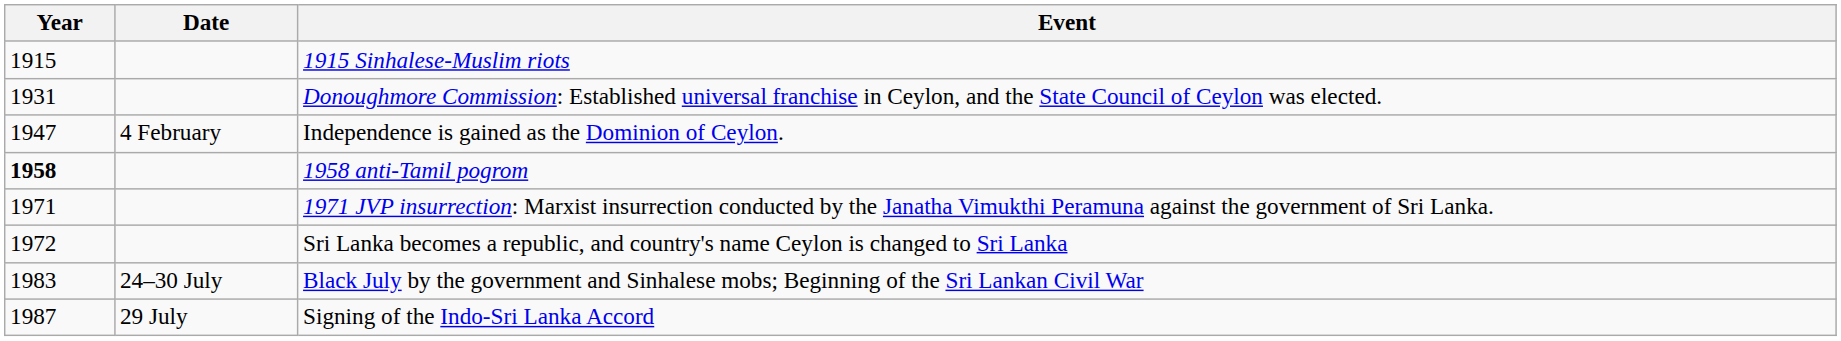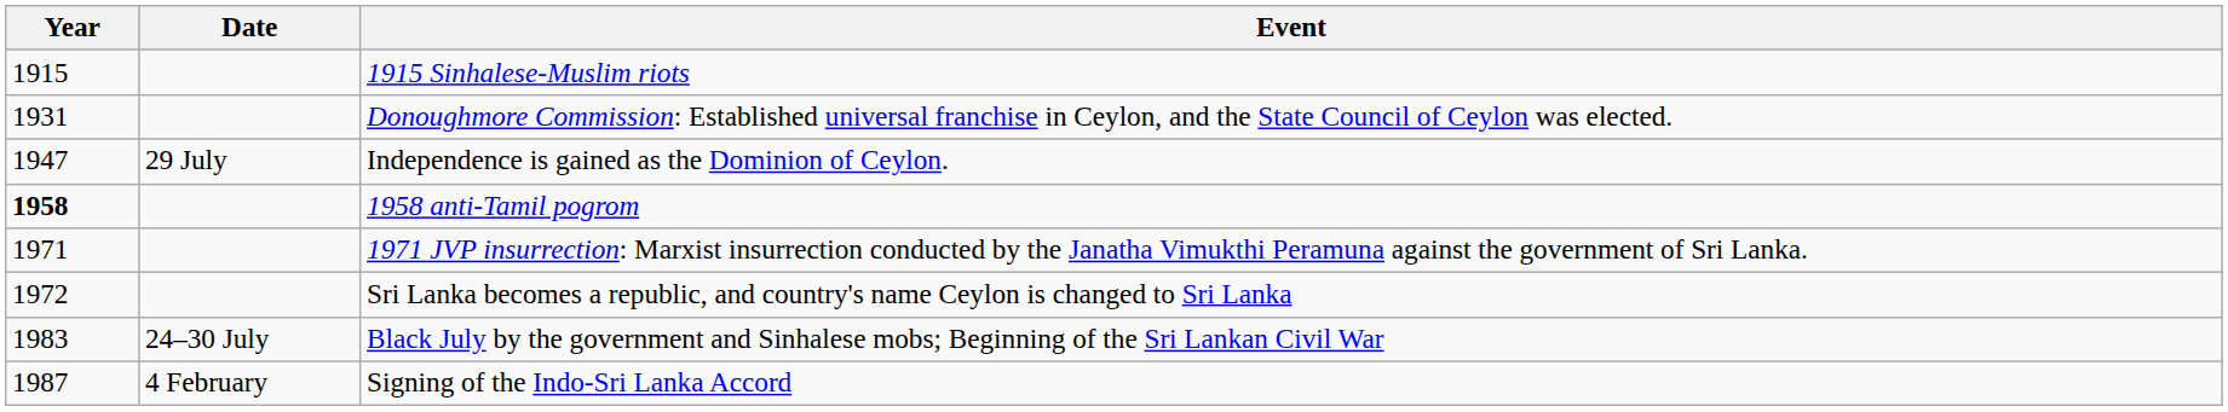 <table class="wikitable" width="100%">
 <tr>
 <th style="width:6%">Year</th>
 <th style="width:10%">Date</th>
 <th>Event</th>
 </tr>
 <tr>
 <td>1915</td>
 <td></td>
 <td><em><a href='#'>1915 Sinhalese-Muslim riots</a></em></td>
 </tr>
 <tr>
 <td>1931</td>
 <td></td>
 <td><em><a href='#'>Donoughmore Commission</a></em>: Established <a href='#'>universal franchise</a> in Ceylon, and the <a href='#'>State Council of Ceylon</a> was elected.</td>
 </tr>
 <tr>
 <td>1947</td>
-<td>4 February</td>
+<td>29 July</td>
 <td>Independence is gained as the <a href='#'>Dominion of Ceylon</a>.</td>
 </tr>
 <tr>
 <td><strong>1958</strong></td>
 <td></td>
 <td><em><a href='#'>1958 anti-Tamil pogrom</a></em></td>
 </tr>
 <tr>
 <td>1971</td>
 <td></td>
 <td><em><a href='#'>1971 JVP insurrection</a></em>: Marxist insurrection conducted by the <a href='#'>Janatha Vimukthi Peramuna</a> against the government of Sri Lanka.</td>
 </tr>
 <tr>
 <td>1972</td>
 <td></td>
 <td>Sri Lanka becomes a republic, and country's name Ceylon is changed to <a href='#'>Sri Lanka</a></td>
 </tr>
 <tr>
 <td>1983</td>
 <td>24–30 July</td>
 <td><a href='#'>Black July</a> by the government and Sinhalese mobs; Beginning of the <a href='#'>Sri Lankan Civil War</a></td>
 </tr>
 <tr>
 <td>1987</td>
-<td>29 July</td>
+<td>4 February</td>
 <td>Signing of the <a href='#'>Indo-Sri Lanka Accord</a></td>
 </tr>
 </table>
